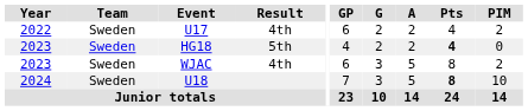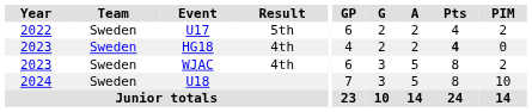 <table border="0" cellpadding="1" cellspacing="0" ID="Table3" style="text-align:center; width:40em;">
 <tr bgcolor="#e0e0e0">
 <th>Year</th>
 <th>Team</th>
 <th>Event</th>
 <th>Result</th>
 <th rowspan="101" bgcolor="#ffffff"></th>
 <th>GP</th>
 <th>G</th>
 <th>A</th>
 <th>Pts</th>
 <th>PIM</th>
 </tr>
 <tr>
 <td><a href='#'>2022</a></td>
 <td>Sweden</td>
 <td><a href='#'>U17</a></td>
-<td>4th</td>
+<td>5th</td>
 <td>6</td>
 <td>2</td>
 <td>2</td>
 <td>4</td>
 <td>2</td>
 </tr>
 <tr bgcolor="f0f0f0">
 <td><a href='#'>2023</a></td>
 <td><a href='#'>Sweden</a></td>
 <td><a href='#'>HG18</a></td>
-<td>5th</td>
+<td>4th</td>
 <td>4</td>
 <td>2</td>
 <td>2</td>
 <td><strong>4</strong></td>
 <td>0</td>
 </tr>
 <tr>
 <td><a href='#'>2023</a></td>
 <td>Sweden</td>
 <td><a href='#'>WJAC</a></td>
 <td>4th</td>
 <td>6</td>
 <td>3</td>
 <td>5</td>
 <td>8</td>
 <td>2</td>
 </tr>
 <tr bgcolor="f0f0f0">
 <td><a href='#'>2024</a></td>
 <td>Sweden</td>
 <td><a href='#'>U18</a></td>
 <td></td>
 <td>7</td>
 <td>3</td>
 <td>5</td>
-<td><strong>8</strong></td>
+<td>8</td>
 <td>10</td>
 </tr>
 <tr bgcolor="#e0e0e0">
 <th colspan="4">Junior totals</th>
 <th>23</th>
 <th>10</th>
 <th>14</th>
 <th>24</th>
 <th>14</th>
 </tr>
 </table>
